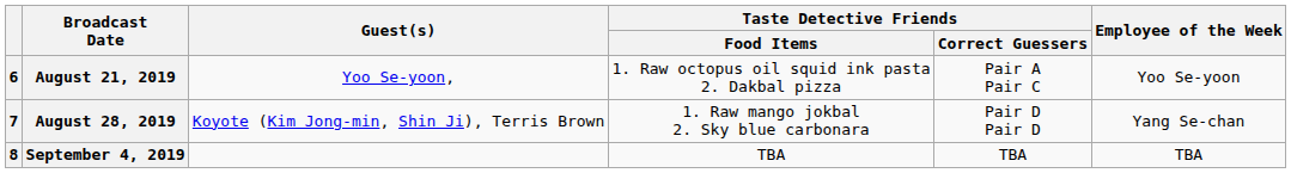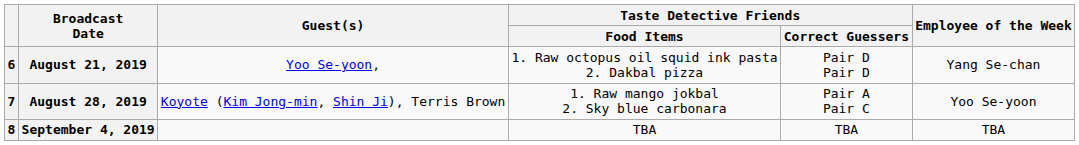 <table Class ="wikitable" style="text-align:center">
 <tr>
 <th rowspan="2"></th>
 <th rowspan="2">Broadcast<br>Date</th>
 <th rowspan="2">Guest(s)</th>
 <th colspan="2">Taste Detective Friends</th>
 <th rowspan="2">Employee of the Week</th>
 </tr>
 <tr>
 <th>Food Items</th>
 <th>Correct Guessers</th>
 </tr>
 <tr>
 <th>6</th>
 <th>August 21, 2019</th>
 <td><a href='#'>Yoo Se-yoon</a>, </td>
 <td>1. Raw octopus oil squid ink pasta<br>2. Dakbal pizza</td>
-<td>Pair A<br>Pair C</td>
-<td>Yoo Se-yoon</td>
+<td>Pair D<br>Pair D</td>
+<td>Yang Se-chan</td>
 </tr>
 <tr>
 <th>7</th>
 <th>August 28, 2019</th>
 <td><a href='#'>Koyote</a> (<a href='#'>Kim Jong-min</a>, <a href='#'>Shin Ji</a>), Terris Brown</td>
 <td>1. Raw mango jokbal<br>2. Sky blue carbonara</td>
-<td>Pair D<br>Pair D</td>
-<td>Yang Se-chan</td>
+<td>Pair A<br>Pair C</td>
+<td>Yoo Se-yoon</td>
 </tr>
 <tr>
 <th>8</th>
 <th>September 4, 2019</th>
 <td></td>
 <td>TBA</td>
 <td>TBA</td>
 <td>TBA</td>
 </tr>
 <tr>
 </tr>
 </table>
